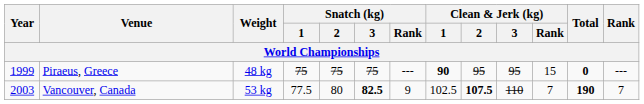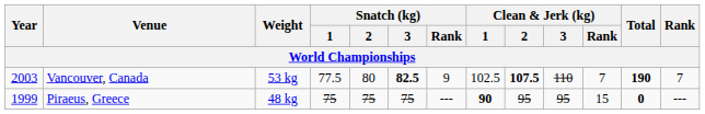 <table class = "wikitable" style="text-align:center;">
 <tr>
 <th rowspan=2 width=40>Year</th>
 <th rowspan=2 width=250>Venue</th>
 <th rowspan=2 width=60>Weight</th>
 <th colspan=4>Snatch (kg)</th>
 <th colspan=4>Clean & Jerk (kg)</th>
 <th rowspan=2 width=40>Total</th>
 <th rowspan=2 width=40>Rank</th>
 </tr>
 <tr>
 <th width=40>1</th>
 <th width=40>2</th>
 <th width=40>3</th>
 <th width=40>Rank</th>
 <th width=40>1</th>
 <th width=40>2</th>
 <th width=40>3</th>
 <th width=40>Rank</th>
 </tr>
 <tr>
 <th colspan=13><a href='#'>World Championships</a></th>
 </tr>
 <tr>
+<td><a href='#'>2003</a></td>
+<td align=left> <a href='#'>Vancouver</a>, <a href='#'>Canada</a></td>
+<td><a href='#'>53 kg</a></td>
+<td>77.5</td>
+<td>80</td>
+<td><strong>82.5</strong></td>
+<td>9</td>
+<td>102.5</td>
+<td><strong>107.5</strong></td>
+<td><s>110</s></td>
+<td>7</td>
+<td><strong>190</strong></td>
+<td>7</td>
+</tr>
+<tr>
 <td><a href='#'>1999</a></td>
 <td align=left> <a href='#'>Piraeus</a>, <a href='#'>Greece</a></td>
 <td><a href='#'>48 kg</a></td>
 <td><s>75</s></td>
 <td><s>75</s></td>
 <td><s>75</s></td>
 <td>---</td>
 <td><strong>90</strong></td>
 <td><s>95</s></td>
 <td><s>95</s></td>
 <td>15</td>
 <td><strong>0</strong></td>
 <td>---</td>
 </tr>
-<tr>
-<td><a href='#'>2003</a></td>
-<td align=left> <a href='#'>Vancouver</a>, <a href='#'>Canada</a></td>
-<td><a href='#'>53 kg</a></td>
-<td>77.5</td>
-<td>80</td>
-<td><strong>82.5</strong></td>
-<td>9</td>
-<td>102.5</td>
-<td><strong>107.5</strong></td>
-<td><s>110</s></td>
-<td>7</td>
-<td><strong>190</strong></td>
-<td>7</td>
-</tr>
 </table>
